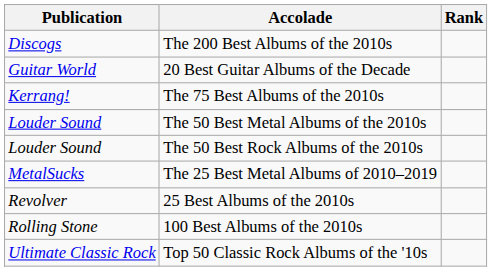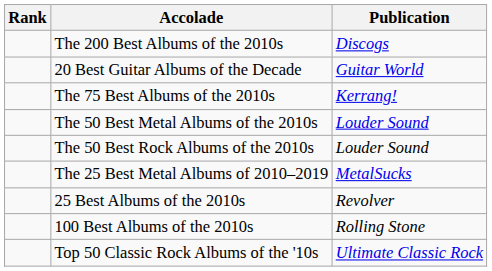 <table class="sortable wikitable">
 <tr>
+<th scope="col">Rank</th>
+<th scope="col">Accolade</th>
 <th scope="col">Publication</th>
-<th scope="col">Accolade</th>
-<th scope="col">Rank</th>
 </tr>
 <tr>
+<td></td>
+<td>The 200 Best Albums of the 2010s</td>
 <td scope="row"><em><a href='#'>Discogs</a></em></td>
-<td>The 200 Best Albums of the 2010s</td>
-<td></td>
 </tr>
 <tr>
+<td></td>
+<td>20 Best Guitar Albums of the Decade</td>
 <td scope="row"><em><a href='#'>Guitar World</a></em></td>
-<td>20 Best Guitar Albums of the Decade</td>
-<td></td>
 </tr>
 <tr>
+<td></td>
+<td>The 75 Best Albums of the 2010s</td>
 <td scope="row"><em><a href='#'>Kerrang!</a></em></td>
-<td>The 75 Best Albums of the 2010s</td>
-<td></td>
 </tr>
 <tr>
+<td></td>
+<td>The 50 Best Metal Albums of the 2010s</td>
 <td scope="row"><em><a href='#'>Louder Sound</a></em></td>
-<td>The 50 Best Metal Albums of the 2010s</td>
-<td></td>
 </tr>
 <tr>
+<td></td>
+<td>The 50 Best Rock Albums of the 2010s</td>
 <td scope="row"><em>Louder Sound</em></td>
-<td>The 50 Best Rock Albums of the 2010s</td>
-<td></td>
 </tr>
 <tr>
+<td></td>
+<td>The 25 Best Metal Albums of 2010–2019</td>
 <td scope="row"><em><a href='#'>MetalSucks</a></em></td>
-<td>The 25 Best Metal Albums of 2010–2019</td>
-<td></td>
 </tr>
 <tr>
+<td></td>
+<td>25 Best Albums of the 2010s</td>
 <td scope="row"><em>Revolver</em></td>
-<td>25 Best Albums of the 2010s</td>
-<td></td>
 </tr>
 <tr>
+<td></td>
+<td>100 Best Albums of the 2010s</td>
 <td scope="row"><em>Rolling Stone</em></td>
-<td>100 Best Albums of the 2010s</td>
-<td></td>
 </tr>
 <tr>
+<td></td>
+<td>Top 50 Classic Rock Albums of the '10s</td>
 <td scope="row"><em><a href='#'>Ultimate Classic Rock</a></em></td>
-<td>Top 50 Classic Rock Albums of the '10s</td>
-<td></td>
 </tr>
 </table>
